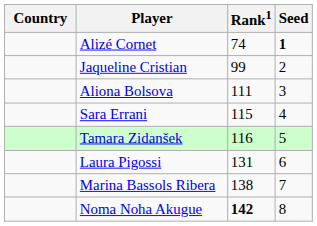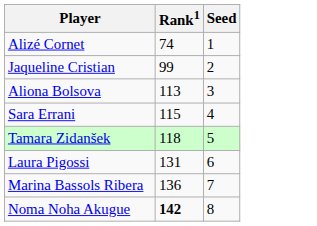 <table class="sortable wikitable">
 <tr>
-<th width="70">Country</th>
 <th width="155">Player</th>
 <th>Rank<sup>1</sup></th>
 <th>Seed</th>
 </tr>
 <tr>
-<td></td>
 <td><a href='#'>Alizé Cornet</a></td>
 <td>74</td>
-<td><strong>1</strong></td>
+<td>1</td>
 </tr>
 <tr>
-<td></td>
 <td><a href='#'>Jaqueline Cristian</a></td>
 <td>99</td>
 <td>2</td>
 </tr>
 <tr>
-<td></td>
 <td><a href='#'>Aliona Bolsova</a></td>
-<td>111</td>
+<td>113</td>
 <td>3</td>
 </tr>
 <tr>
-<td></td>
 <td><a href='#'>Sara Errani</a></td>
 <td>115</td>
 <td>4</td>
 </tr>
 <tr style="background:#cfc;">
-<td></td>
 <td><a href='#'>Tamara Zidanšek</a></td>
-<td>116</td>
+<td>118</td>
 <td>5</td>
 </tr>
 <tr>
-<td></td>
 <td><a href='#'>Laura Pigossi</a></td>
 <td>131</td>
 <td>6</td>
 </tr>
 <tr>
-<td></td>
 <td><a href='#'>Marina Bassols Ribera</a></td>
-<td>138</td>
+<td>136</td>
 <td>7</td>
 </tr>
 <tr>
-<td></td>
 <td><a href='#'>Noma Noha Akugue</a></td>
 <td><strong>142</strong></td>
 <td>8</td>
 </tr>
 </table>
